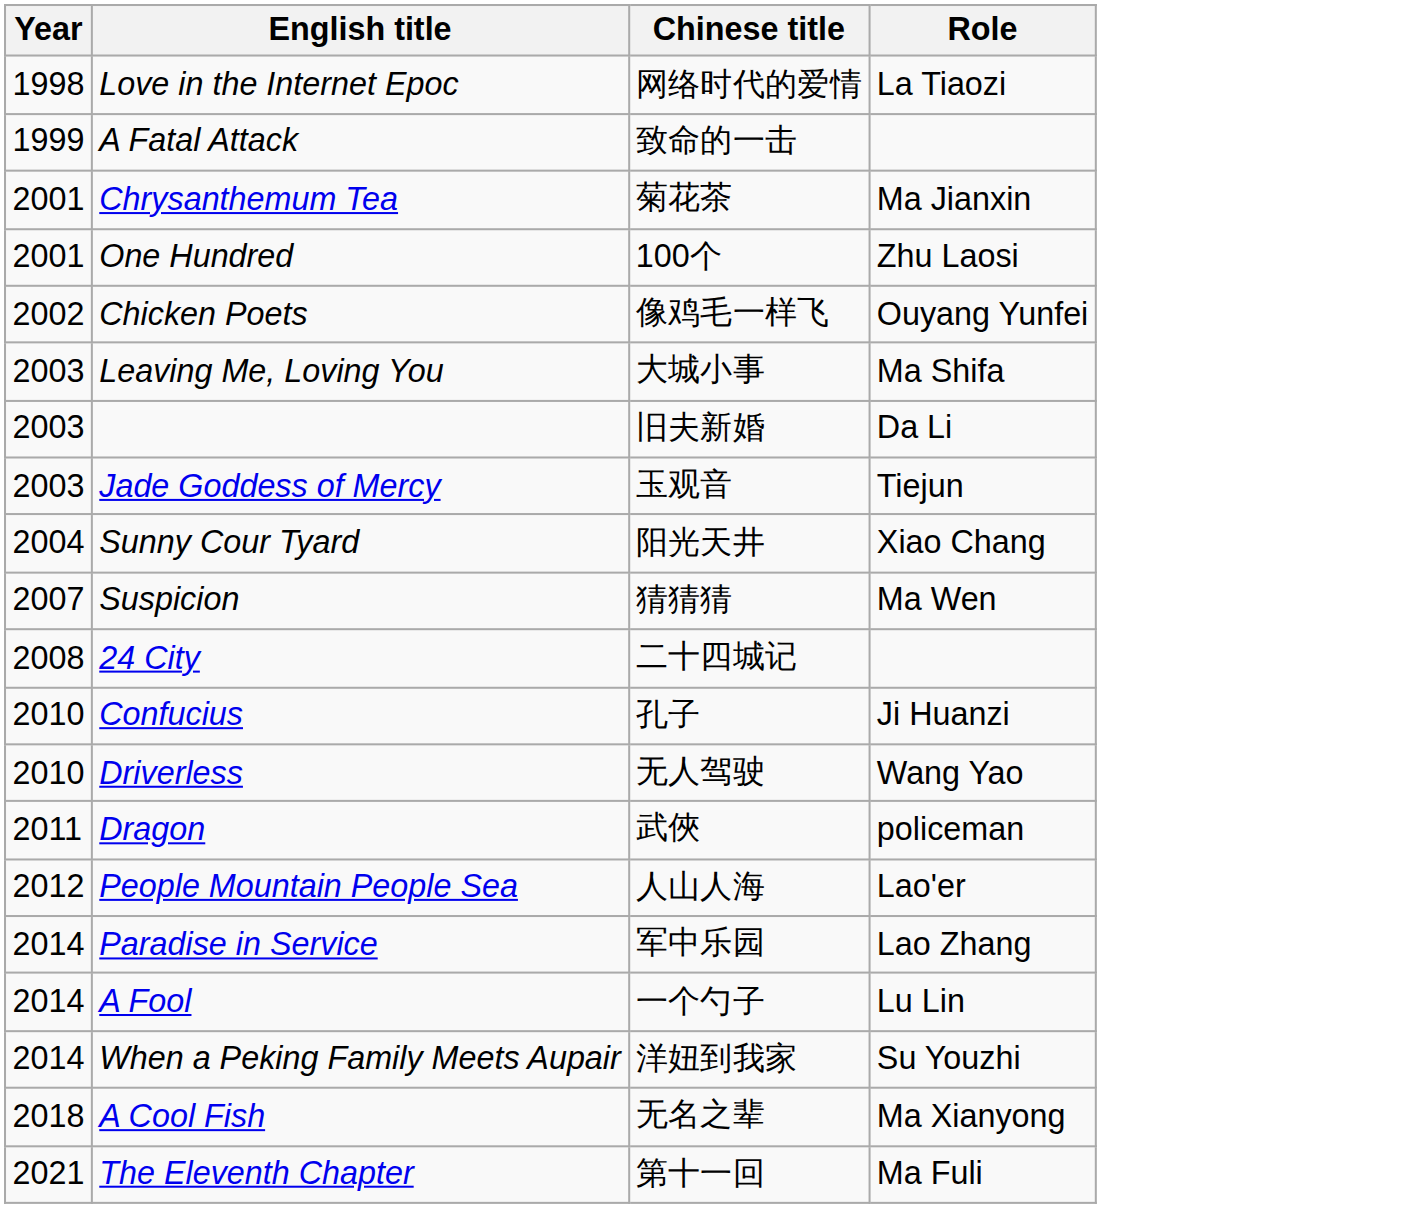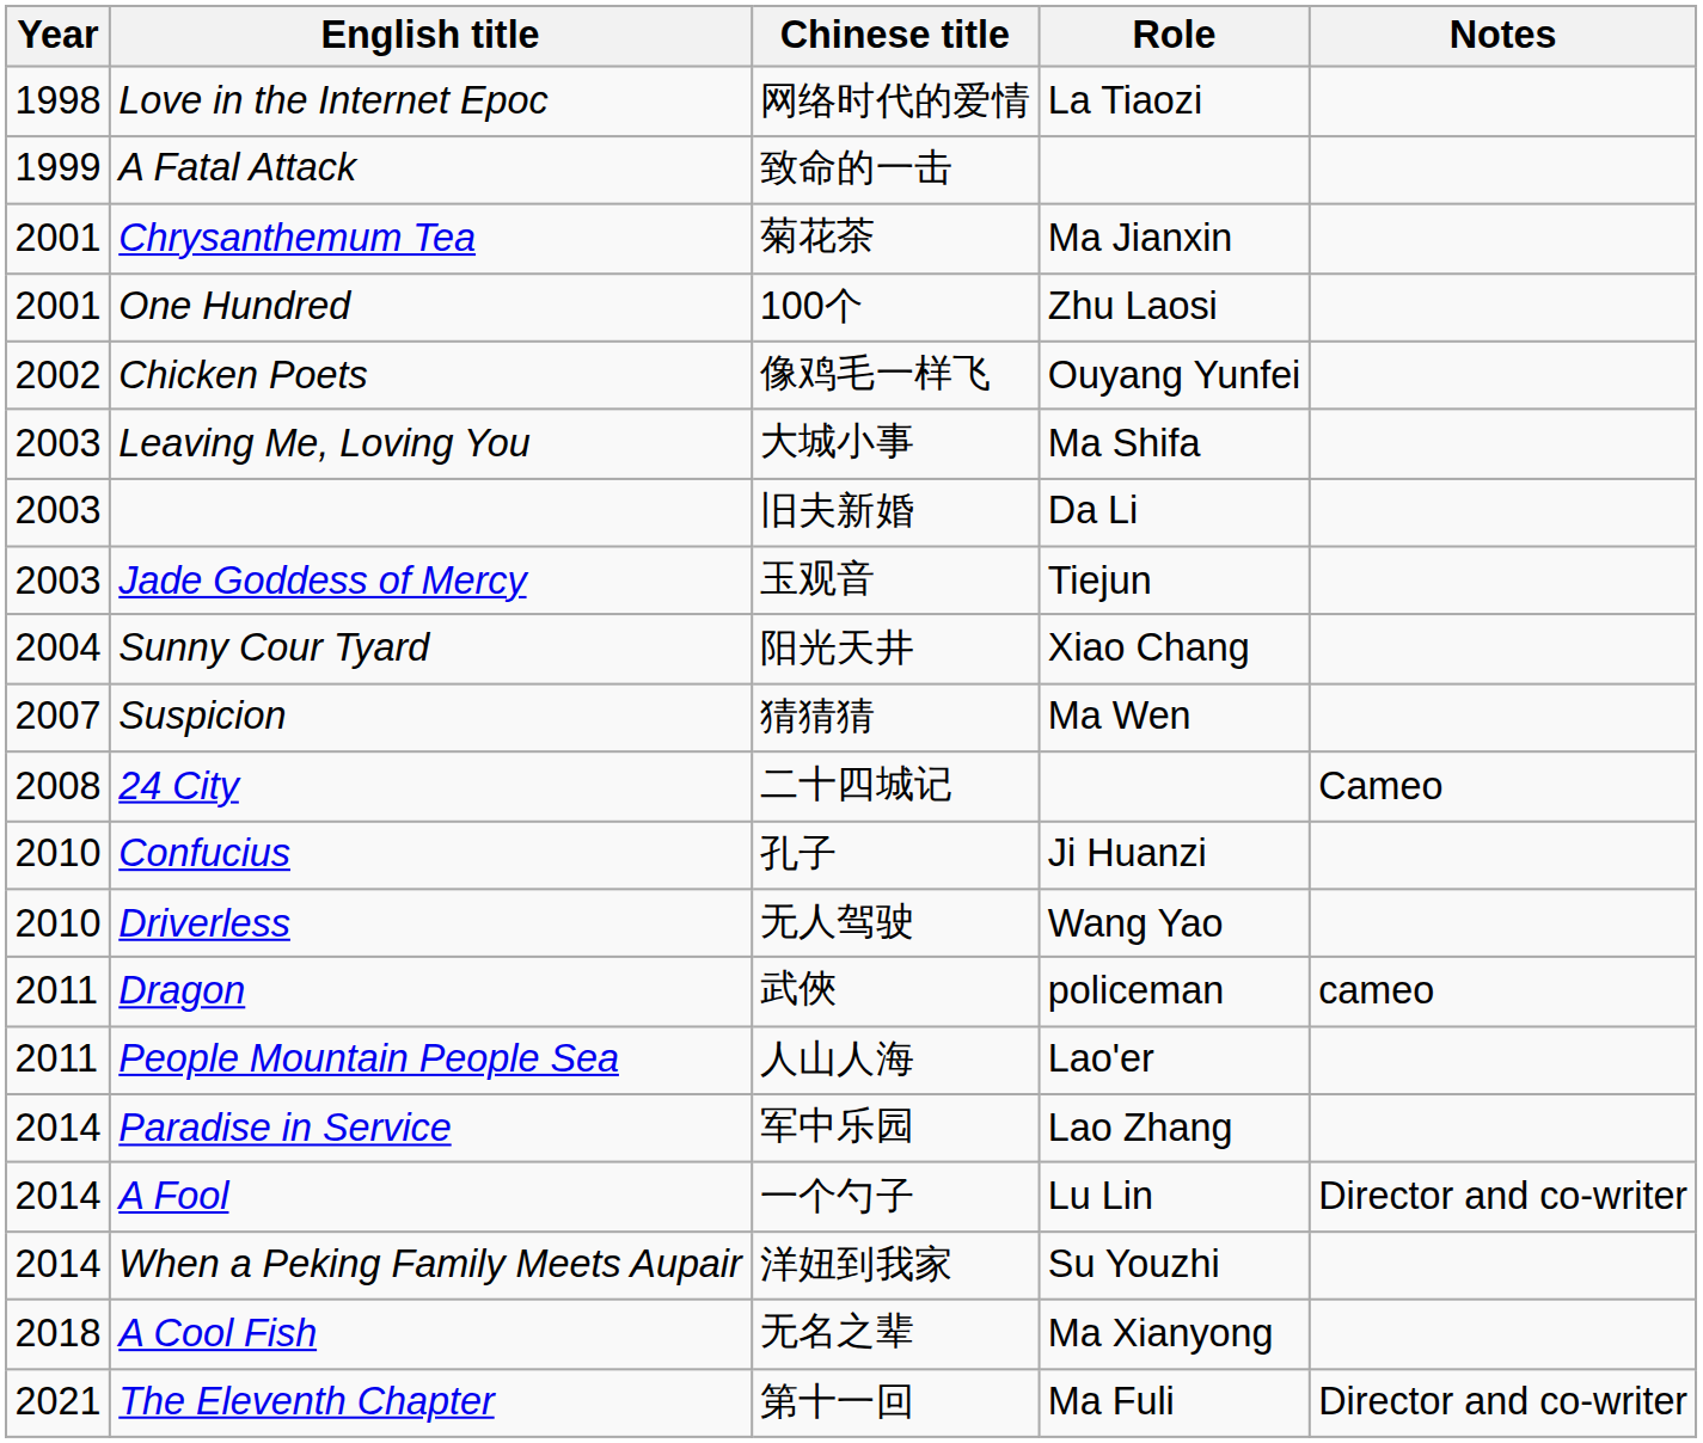 <table class="wikitable sortable">
 <tr>
 <th>Year</th>
 <th>English title</th>
 <th>Chinese title</th>
 <th>Role</th>
+<th class="unsortable">Notes</th>
 </tr>
 <tr>
 <td>1998</td>
 <td><em>Love in the Internet Epoc</em></td>
 <td>网络时代的爱情</td>
 <td>La Tiaozi</td>
+<td></td>
 </tr>
 <tr>
 <td>1999</td>
 <td><em>A Fatal Attack</em></td>
 <td>致命的一击</td>
+<td></td>
 <td></td>
 </tr>
 <tr>
 <td>2001</td>
 <td><em><a href='#'>Chrysanthemum Tea</a></em></td>
 <td>菊花茶</td>
 <td>Ma Jianxin</td>
+<td></td>
 </tr>
 <tr>
 <td>2001</td>
 <td><em>One Hundred</em></td>
 <td>100个</td>
 <td>Zhu Laosi</td>
+<td></td>
 </tr>
 <tr>
 <td>2002</td>
 <td><em>Chicken Poets</em></td>
 <td>像鸡毛一样飞</td>
 <td>Ouyang Yunfei</td>
+<td></td>
 </tr>
 <tr>
 <td>2003</td>
 <td><em>Leaving Me, Loving You</em></td>
 <td>大城小事</td>
 <td>Ma Shifa</td>
+<td></td>
 </tr>
 <tr>
 <td>2003</td>
 <td></td>
 <td>旧夫新婚</td>
 <td>Da Li</td>
+<td></td>
 </tr>
 <tr>
 <td>2003</td>
 <td><em><a href='#'>Jade Goddess of Mercy</a></em></td>
 <td>玉观音</td>
 <td>Tiejun</td>
+<td></td>
 </tr>
 <tr>
 <td>2004</td>
 <td><em> Sunny Cour Tyard</em></td>
 <td>阳光天井</td>
 <td>Xiao Chang</td>
+<td></td>
 </tr>
 <tr>
 <td>2007</td>
 <td><em>Suspicion</em></td>
 <td>猜猜猜</td>
 <td>Ma Wen</td>
+<td></td>
 </tr>
 <tr>
 <td>2008</td>
 <td><em><a href='#'>24 City</a></em></td>
 <td>二十四城记</td>
 <td></td>
+<td>Cameo</td>
 </tr>
 <tr>
 <td>2010</td>
 <td><em><a href='#'>Confucius</a></em></td>
 <td>孔子</td>
 <td>Ji Huanzi</td>
+<td></td>
 </tr>
 <tr>
 <td>2010</td>
 <td><em><a href='#'>Driverless</a></em></td>
 <td>无人驾驶</td>
 <td>Wang Yao</td>
+<td></td>
 </tr>
 <tr>
 <td>2011</td>
 <td><em><a href='#'>Dragon</a></em></td>
 <td>武俠</td>
 <td>policeman</td>
+<td>cameo</td>
 </tr>
 <tr>
-<td>2012</td>
+<td>2011</td>
 <td><em><a href='#'>People Mountain People Sea</a></em></td>
 <td>人山人海</td>
 <td>Lao'er</td>
+<td></td>
 </tr>
 <tr>
 <td>2014</td>
 <td><em><a href='#'>Paradise in Service</a></em></td>
 <td>军中乐园</td>
 <td>Lao Zhang</td>
+<td></td>
 </tr>
 <tr>
 <td>2014</td>
 <td><em><a href='#'>A Fool</a></em></td>
 <td>一个勺子</td>
 <td>Lu Lin</td>
+<td>Director and co-writer</td>
 </tr>
 <tr>
 <td>2014</td>
 <td><em>When a Peking Family Meets Aupair</em></td>
 <td>洋妞到我家</td>
 <td>Su Youzhi</td>
+<td></td>
 </tr>
 <tr>
 <td>2018</td>
 <td><em><a href='#'>A Cool Fish</a></em></td>
 <td>无名之辈</td>
 <td>Ma Xianyong</td>
+<td></td>
 </tr>
 <tr>
 <td>2021</td>
 <td><em><a href='#'>The Eleventh Chapter</a></em></td>
 <td>第十一回</td>
 <td>Ma Fuli</td>
+<td>Director and co-writer</td>
 </tr>
 </table>
